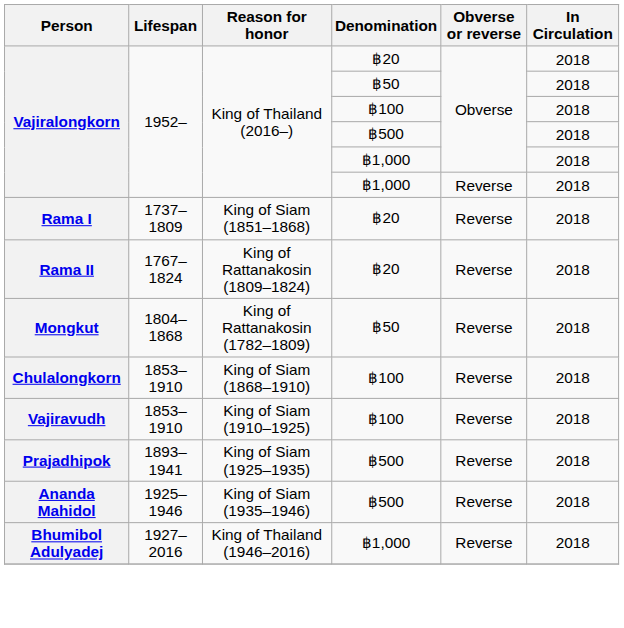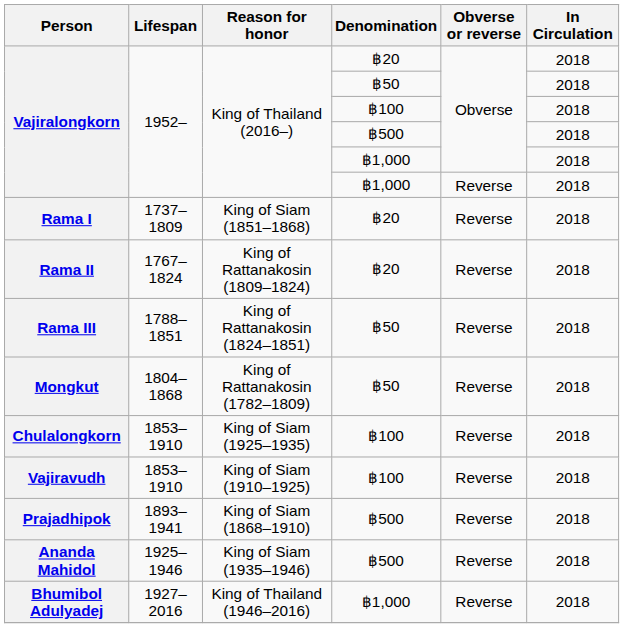 <table class="wikitable" style="font-size: 95%; text-align:center;">
 <tr>
 <th>Person</th>
 <th>Lifespan</th>
 <th>Reason for honor</th>
 <th>Denomination</th>
 <th>Obverse or reverse</th>
 <th>In Circulation</th>
 </tr>
 <tr>
 <th rowspan="6"><a href='#'>Vajiralongkorn</a></th>
 <td rowspan="6">1952–</td>
 <td rowspan="6">King of Thailand (2016–)</td>
 <td>฿20</td>
 <td rowspan="5">Obverse</td>
 <td>2018</td>
 </tr>
 <tr>
 <td>฿50</td>
 <td>2018</td>
 </tr>
 <tr>
 <td>฿100</td>
 <td>2018</td>
 </tr>
 <tr>
 <td>฿500</td>
 <td>2018</td>
 </tr>
 <tr>
 <td>฿1,000</td>
 <td>2018</td>
 </tr>
 <tr>
 <td>฿1,000</td>
 <td>Reverse</td>
 <td>2018</td>
 </tr>
 <tr>
 <th><a href='#'>Rama I</a></th>
 <td>1737–1809</td>
 <td>King of Siam (1851–1868)</td>
 <td>฿20</td>
 <td>Reverse</td>
 <td>2018</td>
 </tr>
 <tr>
 <th><a href='#'>Rama II</a></th>
 <td>1767–1824</td>
 <td>King of Rattanakosin (1809–1824)</td>
 <td>฿20</td>
 <td>Reverse</td>
 <td>2018</td>
 </tr>
 <tr>
+<th><a href='#'>Rama III</a></th>
+<td>1788–1851</td>
+<td>King of Rattanakosin (1824–1851)</td>
+<td>฿50</td>
+<td>Reverse</td>
+<td>2018</td>
+</tr>
+<tr>
 <th><a href='#'>Mongkut</a></th>
 <td>1804–1868</td>
 <td>King of Rattanakosin (1782–1809)</td>
 <td>฿50</td>
 <td>Reverse</td>
 <td>2018</td>
 </tr>
 <tr>
 <th><a href='#'>Chulalongkorn</a></th>
 <td>1853–1910</td>
-<td>King of Siam (1868–1910)</td>
+<td>King of Siam (1925–1935)</td>
 <td>฿100</td>
 <td>Reverse</td>
 <td>2018</td>
 </tr>
 <tr>
 <th><a href='#'>Vajiravudh</a></th>
 <td>1853–1910</td>
 <td>King of Siam (1910–1925)</td>
 <td>฿100</td>
 <td>Reverse</td>
 <td>2018</td>
 </tr>
 <tr>
 <th><a href='#'>Prajadhipok</a></th>
 <td>1893–1941</td>
-<td>King of Siam (1925–1935)</td>
+<td>King of Siam (1868–1910)</td>
 <td>฿500</td>
 <td>Reverse</td>
 <td>2018</td>
 </tr>
 <tr>
 <th><a href='#'>Ananda Mahidol</a></th>
 <td>1925–1946</td>
 <td>King of Siam (1935–1946)</td>
 <td>฿500</td>
 <td>Reverse</td>
 <td>2018</td>
 </tr>
 <tr>
 <th><a href='#'>Bhumibol Adulyadej</a></th>
 <td>1927–2016</td>
 <td>King of Thailand (1946–2016)</td>
 <td>฿1,000</td>
 <td>Reverse</td>
 <td>2018</td>
 </tr>
 <tr>
 </tr>
 </table>
